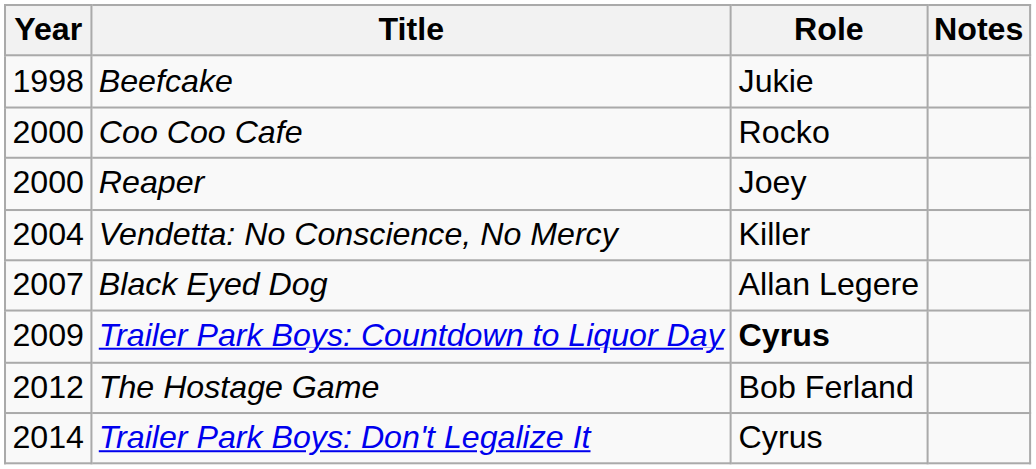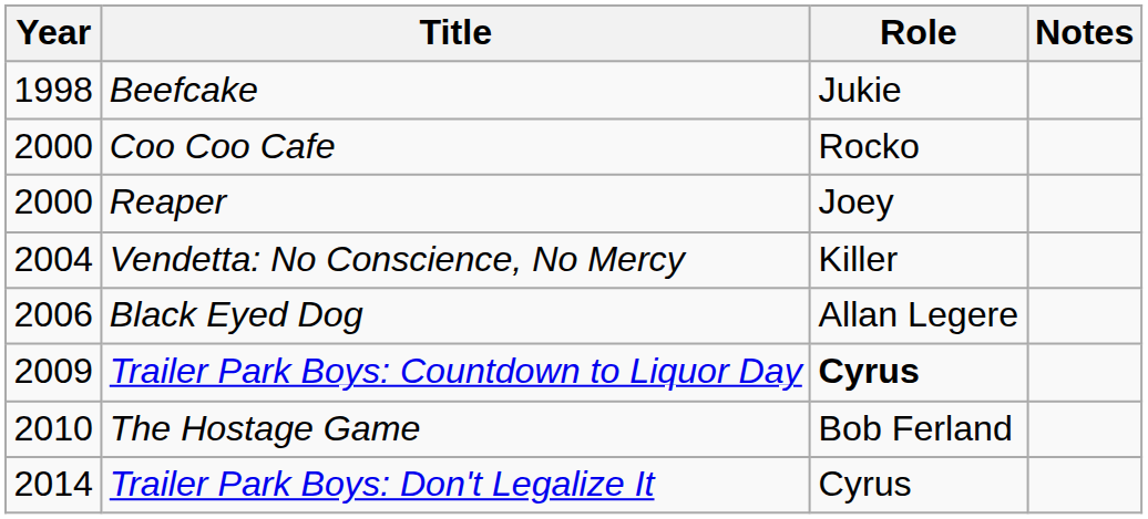 <table class="wikitable sortable">
 <tr>
 <th>Year</th>
 <th>Title</th>
 <th>Role</th>
 <th>Notes</th>
 </tr>
 <tr>
 <td>1998</td>
 <td><em>Beefcake</em></td>
 <td>Jukie</td>
 <td></td>
 </tr>
 <tr>
 <td rowspan="1">2000</td>
 <td><em>Coo Coo Cafe</em></td>
 <td>Rocko</td>
 <td></td>
 </tr>
 <tr>
 <td rowspan="1">2000</td>
 <td><em>Reaper</em></td>
 <td>Joey</td>
 <td></td>
 </tr>
 <tr>
 <td>2004</td>
 <td><em>Vendetta: No Conscience, No Mercy</em></td>
 <td>Killer</td>
 <td></td>
 </tr>
 <tr>
-<td>2007</td>
+<td>2006</td>
 <td><em>Black Eyed Dog</em></td>
 <td>Allan Legere</td>
 <td></td>
 </tr>
 <tr>
 <td>2009</td>
 <td><em><a href='#'>Trailer Park Boys: Countdown to Liquor Day</a></em></td>
 <td><strong>Cyrus</strong></td>
 <td></td>
 </tr>
 <tr>
-<td>2012</td>
+<td>2010</td>
 <td><em>The Hostage Game</em></td>
 <td>Bob Ferland</td>
 <td></td>
 </tr>
 <tr>
 <td>2014</td>
 <td><em><a href='#'>Trailer Park Boys: Don't Legalize It</a></em></td>
 <td>Cyrus</td>
 <td></td>
 </tr>
 </table>
